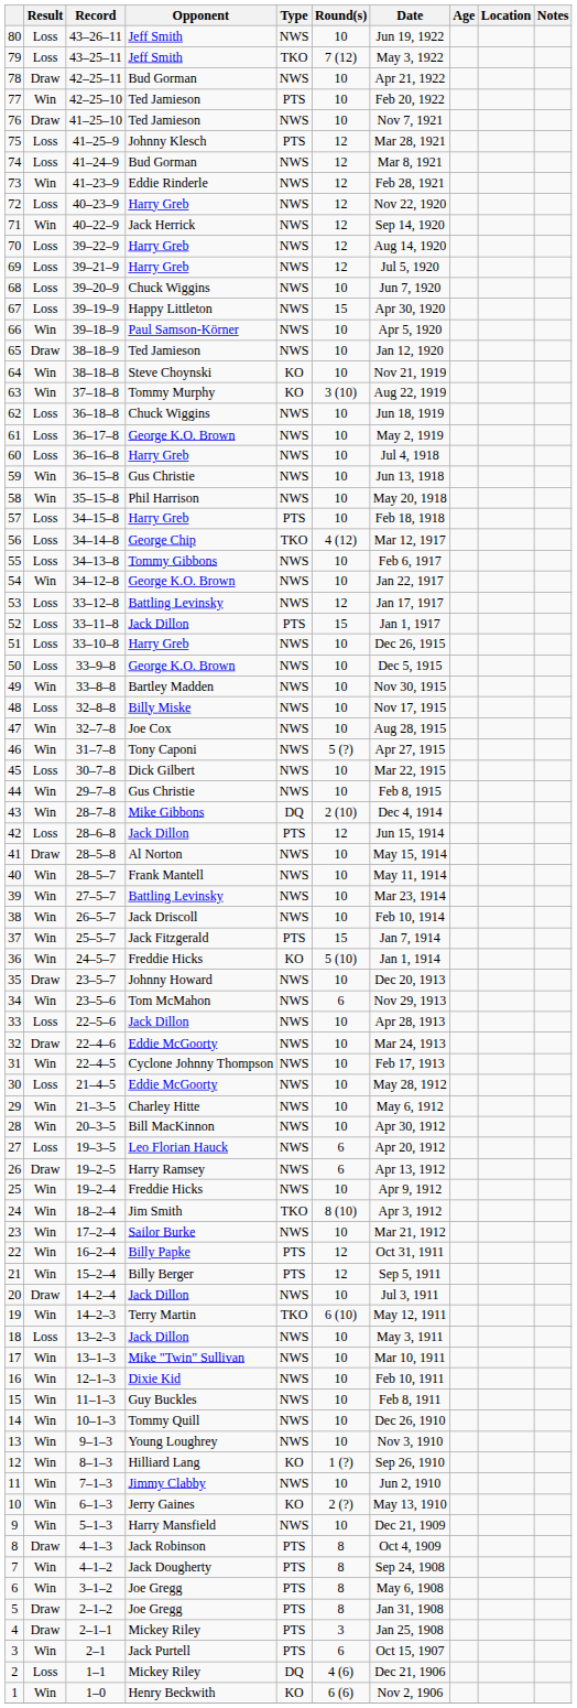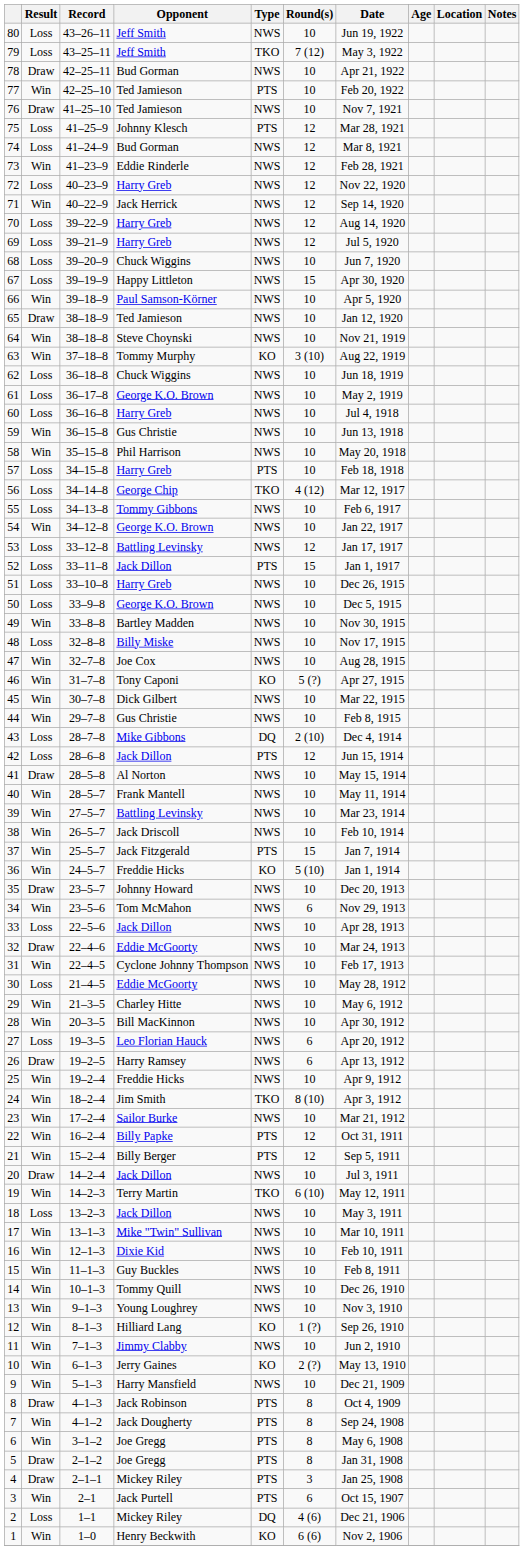 <table class="wikitable mw-collapsible" style="text-align:center">
 <tr>
 <th></th>
 <th>Result</th>
 <th>Record</th>
 <th>Opponent</th>
 <th>Type</th>
 <th>Round(s)</th>
 <th>Date</th>
 <th>Age</th>
 <th>Location</th>
 <th>Notes</th>
 </tr>
 <tr>
 <td>80</td>
 <td>Loss</td>
 <td>43–26–11</td>
 <td align=left><a href='#'>Jeff Smith</a></td>
 <td>NWS</td>
 <td>10</td>
 <td>Jun 19, 1922</td>
 <td style="text-align:left;"></td>
 <td style="text-align:left;"></td>
 <td></td>
 </tr>
 <tr>
 <td>79</td>
 <td>Loss</td>
 <td>43–25–11</td>
 <td align=left><a href='#'>Jeff Smith</a></td>
 <td>TKO</td>
 <td>7 (12)</td>
 <td>May 3, 1922</td>
 <td style="text-align:left;"></td>
 <td style="text-align:left;"></td>
 <td></td>
 </tr>
 <tr>
 <td>78</td>
 <td>Draw</td>
 <td>42–25–11</td>
 <td align=left>Bud Gorman</td>
 <td>NWS</td>
 <td>10</td>
 <td>Apr 21, 1922</td>
 <td style="text-align:left;"></td>
 <td style="text-align:left;"></td>
 <td></td>
 </tr>
 <tr>
 <td>77</td>
 <td>Win</td>
 <td>42–25–10</td>
 <td align=left>Ted Jamieson</td>
 <td>PTS</td>
 <td>10</td>
 <td>Feb 20, 1922</td>
 <td style="text-align:left;"></td>
 <td style="text-align:left;"></td>
 <td></td>
 </tr>
 <tr>
 <td>76</td>
 <td>Draw</td>
 <td>41–25–10</td>
 <td align=left>Ted Jamieson</td>
 <td>NWS</td>
 <td>10</td>
 <td>Nov 7, 1921</td>
 <td style="text-align:left;"></td>
 <td style="text-align:left;"></td>
 <td></td>
 </tr>
 <tr>
 <td>75</td>
 <td>Loss</td>
 <td>41–25–9</td>
 <td align=left>Johnny Klesch</td>
 <td>PTS</td>
 <td>12</td>
 <td>Mar 28, 1921</td>
 <td style="text-align:left;"></td>
 <td style="text-align:left;"></td>
 <td></td>
 </tr>
 <tr>
 <td>74</td>
 <td>Loss</td>
 <td>41–24–9</td>
 <td align=left>Bud Gorman</td>
 <td>NWS</td>
 <td>12</td>
 <td>Mar 8, 1921</td>
 <td style="text-align:left;"></td>
 <td style="text-align:left;"></td>
 <td></td>
 </tr>
 <tr>
 <td>73</td>
 <td>Win</td>
 <td>41–23–9</td>
 <td align=left>Eddie Rinderle</td>
 <td>NWS</td>
 <td>12</td>
 <td>Feb 28, 1921</td>
 <td style="text-align:left;"></td>
 <td style="text-align:left;"></td>
 <td></td>
 </tr>
 <tr>
 <td>72</td>
 <td>Loss</td>
 <td>40–23–9</td>
 <td align=left><a href='#'>Harry Greb</a></td>
 <td>NWS</td>
 <td>12</td>
 <td>Nov 22, 1920</td>
 <td style="text-align:left;"></td>
 <td style="text-align:left;"></td>
 <td></td>
 </tr>
 <tr>
 <td>71</td>
 <td>Win</td>
 <td>40–22–9</td>
 <td align=left>Jack Herrick</td>
 <td>NWS</td>
 <td>12</td>
 <td>Sep 14, 1920</td>
 <td style="text-align:left;"></td>
 <td style="text-align:left;"></td>
 <td></td>
 </tr>
 <tr>
 <td>70</td>
 <td>Loss</td>
 <td>39–22–9</td>
 <td align=left><a href='#'>Harry Greb</a></td>
 <td>NWS</td>
 <td>12</td>
 <td>Aug 14, 1920</td>
 <td style="text-align:left;"></td>
 <td style="text-align:left;"></td>
 <td></td>
 </tr>
 <tr>
 <td>69</td>
 <td>Loss</td>
 <td>39–21–9</td>
 <td align=left><a href='#'>Harry Greb</a></td>
 <td>NWS</td>
 <td>12</td>
 <td>Jul 5, 1920</td>
 <td style="text-align:left;"></td>
 <td style="text-align:left;"></td>
 <td></td>
 </tr>
 <tr>
 <td>68</td>
 <td>Loss</td>
 <td>39–20–9</td>
 <td align=left>Chuck Wiggins</td>
 <td>NWS</td>
 <td>10</td>
 <td>Jun 7, 1920</td>
 <td style="text-align:left;"></td>
 <td style="text-align:left;"></td>
 <td></td>
 </tr>
 <tr>
 <td>67</td>
 <td>Loss</td>
 <td>39–19–9</td>
 <td align=left>Happy Littleton</td>
 <td>NWS</td>
 <td>15</td>
 <td>Apr 30, 1920</td>
 <td style="text-align:left;"></td>
 <td style="text-align:left;"></td>
 <td></td>
 </tr>
 <tr>
 <td>66</td>
 <td>Win</td>
 <td>39–18–9</td>
 <td align=left><a href='#'>Paul Samson-Körner</a></td>
 <td>NWS</td>
 <td>10</td>
 <td>Apr 5, 1920</td>
 <td style="text-align:left;"></td>
 <td style="text-align:left;"></td>
 <td></td>
 </tr>
 <tr>
 <td>65</td>
 <td>Draw</td>
 <td>38–18–9</td>
 <td align=left>Ted Jamieson</td>
 <td>NWS</td>
 <td>10</td>
 <td>Jan 12, 1920</td>
 <td style="text-align:left;"></td>
 <td style="text-align:left;"></td>
 <td></td>
 </tr>
 <tr>
 <td>64</td>
 <td>Win</td>
 <td>38–18–8</td>
 <td align=left>Steve Choynski</td>
-<td>KO</td>
+<td>NWS</td>
 <td>10</td>
 <td>Nov 21, 1919</td>
 <td style="text-align:left;"></td>
 <td style="text-align:left;"></td>
 <td></td>
 </tr>
 <tr>
 <td>63</td>
 <td>Win</td>
 <td>37–18–8</td>
 <td align=left>Tommy Murphy</td>
 <td>KO</td>
 <td>3 (10)</td>
 <td>Aug 22, 1919</td>
 <td style="text-align:left;"></td>
 <td style="text-align:left;"></td>
 <td></td>
 </tr>
 <tr>
 <td>62</td>
 <td>Loss</td>
 <td>36–18–8</td>
 <td align=left>Chuck Wiggins</td>
 <td>NWS</td>
 <td>10</td>
 <td>Jun 18, 1919</td>
 <td style="text-align:left;"></td>
 <td style="text-align:left;"></td>
 <td></td>
 </tr>
 <tr>
 <td>61</td>
 <td>Loss</td>
 <td>36–17–8</td>
 <td align=left><a href='#'>George K.O. Brown</a></td>
 <td>NWS</td>
 <td>10</td>
 <td>May 2, 1919</td>
 <td style="text-align:left;"></td>
 <td style="text-align:left;"></td>
 <td></td>
 </tr>
 <tr>
 <td>60</td>
 <td>Loss</td>
 <td>36–16–8</td>
 <td align=left><a href='#'>Harry Greb</a></td>
 <td>NWS</td>
 <td>10</td>
 <td>Jul 4, 1918</td>
 <td style="text-align:left;"></td>
 <td style="text-align:left;"></td>
 <td></td>
 </tr>
 <tr>
 <td>59</td>
 <td>Win</td>
 <td>36–15–8</td>
 <td align=left>Gus Christie</td>
 <td>NWS</td>
 <td>10</td>
 <td>Jun 13, 1918</td>
 <td style="text-align:left;"></td>
 <td style="text-align:left;"></td>
 <td></td>
 </tr>
 <tr>
 <td>58</td>
 <td>Win</td>
 <td>35–15–8</td>
 <td align=left>Phil Harrison</td>
 <td>NWS</td>
 <td>10</td>
 <td>May 20, 1918</td>
 <td style="text-align:left;"></td>
 <td style="text-align:left;"></td>
 <td></td>
 </tr>
 <tr>
 <td>57</td>
 <td>Loss</td>
 <td>34–15–8</td>
 <td align=left><a href='#'>Harry Greb</a></td>
 <td>PTS</td>
 <td>10</td>
 <td>Feb 18, 1918</td>
 <td style="text-align:left;"></td>
 <td style="text-align:left;"></td>
 <td></td>
 </tr>
 <tr>
 <td>56</td>
 <td>Loss</td>
 <td>34–14–8</td>
 <td align=left><a href='#'>George Chip</a></td>
 <td>TKO</td>
 <td>4 (12)</td>
 <td>Mar 12, 1917</td>
 <td style="text-align:left;"></td>
 <td style="text-align:left;"></td>
 <td></td>
 </tr>
 <tr>
 <td>55</td>
 <td>Loss</td>
 <td>34–13–8</td>
 <td align=left><a href='#'>Tommy Gibbons</a></td>
 <td>NWS</td>
 <td>10</td>
 <td>Feb 6, 1917</td>
 <td style="text-align:left;"></td>
 <td style="text-align:left;"></td>
 <td></td>
 </tr>
 <tr>
 <td>54</td>
 <td>Win</td>
 <td>34–12–8</td>
 <td align=left><a href='#'>George K.O. Brown</a></td>
 <td>NWS</td>
 <td>10</td>
 <td>Jan 22, 1917</td>
 <td style="text-align:left;"></td>
 <td style="text-align:left;"></td>
 <td></td>
 </tr>
 <tr>
 <td>53</td>
 <td>Loss</td>
 <td>33–12–8</td>
 <td align=left><a href='#'>Battling Levinsky</a></td>
 <td>NWS</td>
 <td>12</td>
 <td>Jan 17, 1917</td>
 <td style="text-align:left;"></td>
 <td style="text-align:left;"></td>
 <td></td>
 </tr>
 <tr>
 <td>52</td>
 <td>Loss</td>
 <td>33–11–8</td>
 <td align=left><a href='#'>Jack Dillon</a></td>
 <td>PTS</td>
 <td>15</td>
 <td>Jan 1, 1917</td>
 <td style="text-align:left;"></td>
 <td style="text-align:left;"></td>
 <td></td>
 </tr>
 <tr>
 <td>51</td>
 <td>Loss</td>
 <td>33–10–8</td>
 <td align=left><a href='#'>Harry Greb</a></td>
 <td>NWS</td>
 <td>10</td>
 <td>Dec 26, 1915</td>
 <td style="text-align:left;"></td>
 <td style="text-align:left;"></td>
 <td></td>
 </tr>
 <tr>
 <td>50</td>
 <td>Loss</td>
 <td>33–9–8</td>
 <td align=left><a href='#'>George K.O. Brown</a></td>
 <td>NWS</td>
 <td>10</td>
 <td>Dec 5, 1915</td>
 <td style="text-align:left;"></td>
 <td style="text-align:left;"></td>
 <td></td>
 </tr>
 <tr>
 <td>49</td>
 <td>Win</td>
 <td>33–8–8</td>
 <td align=left>Bartley Madden</td>
 <td>NWS</td>
 <td>10</td>
 <td>Nov 30, 1915</td>
 <td style="text-align:left;"></td>
 <td style="text-align:left;"></td>
 <td></td>
 </tr>
 <tr>
 <td>48</td>
 <td>Loss</td>
 <td>32–8–8</td>
 <td align=left><a href='#'>Billy Miske</a></td>
 <td>NWS</td>
 <td>10</td>
 <td>Nov 17, 1915</td>
 <td style="text-align:left;"></td>
 <td style="text-align:left;"></td>
 <td></td>
 </tr>
 <tr>
 <td>47</td>
 <td>Win</td>
 <td>32–7–8</td>
 <td align=left>Joe Cox</td>
 <td>NWS</td>
 <td>10</td>
 <td>Aug 28, 1915</td>
 <td style="text-align:left;"></td>
 <td style="text-align:left;"></td>
 <td></td>
 </tr>
 <tr>
 <td>46</td>
 <td>Win</td>
 <td>31–7–8</td>
 <td align=left>Tony Caponi</td>
-<td>NWS</td>
+<td>KO</td>
 <td>5 (?)</td>
 <td>Apr 27, 1915</td>
 <td style="text-align:left;"></td>
 <td style="text-align:left;"></td>
 <td></td>
 </tr>
 <tr>
 <td>45</td>
-<td>Loss</td>
+<td>Win</td>
 <td>30–7–8</td>
 <td align=left>Dick Gilbert</td>
 <td>NWS</td>
 <td>10</td>
 <td>Mar 22, 1915</td>
 <td style="text-align:left;"></td>
 <td style="text-align:left;"></td>
 <td></td>
 </tr>
 <tr>
 <td>44</td>
 <td>Win</td>
 <td>29–7–8</td>
 <td align=left>Gus Christie</td>
 <td>NWS</td>
 <td>10</td>
 <td>Feb 8, 1915</td>
 <td style="text-align:left;"></td>
 <td style="text-align:left;"></td>
 <td></td>
 </tr>
 <tr>
 <td>43</td>
-<td>Win</td>
+<td>Loss</td>
 <td>28–7–8</td>
 <td align=left><a href='#'>Mike Gibbons</a></td>
 <td>DQ</td>
 <td>2 (10)</td>
 <td>Dec 4, 1914</td>
 <td style="text-align:left;"></td>
 <td style="text-align:left;"></td>
 <td></td>
 </tr>
 <tr>
 <td>42</td>
 <td>Loss</td>
 <td>28–6–8</td>
 <td align=left><a href='#'>Jack Dillon</a></td>
 <td>PTS</td>
 <td>12</td>
 <td>Jun 15, 1914</td>
 <td style="text-align:left;"></td>
 <td style="text-align:left;"></td>
 <td style="text-align:left;"></td>
 </tr>
 <tr>
 <td>41</td>
 <td>Draw</td>
 <td>28–5–8</td>
 <td align=left>Al Norton</td>
 <td>NWS</td>
 <td>10</td>
 <td>May 15, 1914</td>
 <td style="text-align:left;"></td>
 <td style="text-align:left;"></td>
 <td></td>
 </tr>
 <tr>
 <td>40</td>
 <td>Win</td>
 <td>28–5–7</td>
 <td align=left>Frank Mantell</td>
 <td>NWS</td>
 <td>10</td>
 <td>May 11, 1914</td>
 <td style="text-align:left;"></td>
 <td style="text-align:left;"></td>
 <td></td>
 </tr>
 <tr>
 <td>39</td>
 <td>Win</td>
 <td>27–5–7</td>
 <td align=left><a href='#'>Battling Levinsky</a></td>
 <td>NWS</td>
 <td>10</td>
 <td>Mar 23, 1914</td>
 <td style="text-align:left;"></td>
 <td style="text-align:left;"></td>
 <td></td>
 </tr>
 <tr>
 <td>38</td>
 <td>Win</td>
 <td>26–5–7</td>
 <td align=left>Jack Driscoll</td>
 <td>NWS</td>
 <td>10</td>
 <td>Feb 10, 1914</td>
 <td style="text-align:left;"></td>
 <td style="text-align:left;"></td>
 <td></td>
 </tr>
 <tr>
 <td>37</td>
 <td>Win</td>
 <td>25–5–7</td>
 <td align=left>Jack Fitzgerald</td>
 <td>PTS</td>
 <td>15</td>
 <td>Jan 7, 1914</td>
 <td style="text-align:left;"></td>
 <td style="text-align:left;"></td>
 <td style="text-align:left;"></td>
 </tr>
 <tr>
 <td>36</td>
 <td>Win</td>
 <td>24–5–7</td>
 <td align=left>Freddie Hicks</td>
 <td>KO</td>
 <td>5 (10)</td>
 <td>Jan 1, 1914</td>
 <td style="text-align:left;"></td>
 <td style="text-align:left;"></td>
 <td style="text-align:left;"></td>
 </tr>
 <tr>
 <td>35</td>
 <td>Draw</td>
 <td>23–5–7</td>
 <td align=left>Johnny Howard</td>
 <td>NWS</td>
 <td>10</td>
 <td>Dec 20, 1913</td>
 <td style="text-align:left;"></td>
 <td style="text-align:left;"></td>
 <td></td>
 </tr>
 <tr>
 <td>34</td>
 <td>Win</td>
 <td>23–5–6</td>
 <td align=left>Tom McMahon</td>
 <td>NWS</td>
 <td>6</td>
 <td>Nov 29, 1913</td>
 <td style="text-align:left;"></td>
 <td style="text-align:left;"></td>
 <td></td>
 </tr>
 <tr>
 <td>33</td>
 <td>Loss</td>
 <td>22–5–6</td>
 <td align=left><a href='#'>Jack Dillon</a></td>
 <td>NWS</td>
 <td>10</td>
 <td>Apr 28, 1913</td>
 <td style="text-align:left;"></td>
 <td style="text-align:left;"></td>
 <td></td>
 </tr>
 <tr>
 <td>32</td>
 <td>Draw</td>
 <td>22–4–6</td>
 <td align=left><a href='#'>Eddie McGoorty</a></td>
 <td>NWS</td>
 <td>10</td>
 <td>Mar 24, 1913</td>
 <td style="text-align:left;"></td>
 <td style="text-align:left;"></td>
 <td></td>
 </tr>
 <tr>
 <td>31</td>
 <td>Win</td>
 <td>22–4–5</td>
 <td align=left>Cyclone Johnny Thompson</td>
 <td>NWS</td>
 <td>10</td>
 <td>Feb 17, 1913</td>
 <td style="text-align:left;"></td>
 <td style="text-align:left;"></td>
 <td style="text-align:left;"></td>
 </tr>
 <tr>
 <td>30</td>
 <td>Loss</td>
 <td>21–4–5</td>
 <td align=left><a href='#'>Eddie McGoorty</a></td>
 <td>NWS</td>
 <td>10</td>
 <td>May 28, 1912</td>
 <td style="text-align:left;"></td>
 <td style="text-align:left;"></td>
 <td></td>
 </tr>
 <tr>
 <td>29</td>
 <td>Win</td>
 <td>21–3–5</td>
 <td align=left>Charley Hitte</td>
 <td>NWS</td>
 <td>10</td>
 <td>May 6, 1912</td>
 <td style="text-align:left;"></td>
 <td style="text-align:left;"></td>
 <td></td>
 </tr>
 <tr>
 <td>28</td>
 <td>Win</td>
 <td>20–3–5</td>
 <td align=left>Bill MacKinnon</td>
 <td>NWS</td>
 <td>10</td>
 <td>Apr 30, 1912</td>
 <td style="text-align:left;"></td>
 <td style="text-align:left;"></td>
 <td></td>
 </tr>
 <tr>
 <td>27</td>
 <td>Loss</td>
 <td>19–3–5</td>
 <td align=left><a href='#'>Leo Florian Hauck</a></td>
 <td>NWS</td>
 <td>6</td>
 <td>Apr 20, 1912</td>
 <td style="text-align:left;"></td>
 <td style="text-align:left;"></td>
 <td></td>
 </tr>
 <tr>
 <td>26</td>
 <td>Draw</td>
 <td>19–2–5</td>
 <td align=left>Harry Ramsey</td>
 <td>NWS</td>
 <td>6</td>
 <td>Apr 13, 1912</td>
 <td style="text-align:left;"></td>
 <td style="text-align:left;"></td>
 <td></td>
 </tr>
 <tr>
 <td>25</td>
 <td>Win</td>
 <td>19–2–4</td>
 <td align=left>Freddie Hicks</td>
 <td>NWS</td>
 <td>10</td>
 <td>Apr 9, 1912</td>
 <td style="text-align:left;"></td>
 <td style="text-align:left;"></td>
 <td></td>
 </tr>
 <tr>
 <td>24</td>
 <td>Win</td>
 <td>18–2–4</td>
 <td align=left>Jim Smith</td>
 <td>TKO</td>
 <td>8 (10)</td>
 <td>Apr 3, 1912</td>
 <td style="text-align:left;"></td>
 <td style="text-align:left;"></td>
 <td></td>
 </tr>
 <tr>
 <td>23</td>
 <td>Win</td>
 <td>17–2–4</td>
 <td align=left><a href='#'>Sailor Burke</a></td>
 <td>NWS</td>
 <td>10</td>
 <td>Mar 21, 1912</td>
 <td style="text-align:left;"></td>
 <td style="text-align:left;"></td>
 <td></td>
 </tr>
 <tr>
 <td>22</td>
 <td>Win</td>
 <td>16–2–4</td>
 <td align=left><a href='#'>Billy Papke</a></td>
 <td>PTS</td>
 <td>12</td>
 <td>Oct 31, 1911</td>
 <td style="text-align:left;"></td>
 <td style="text-align:left;"></td>
 <td></td>
 </tr>
 <tr>
 <td>21</td>
 <td>Win</td>
 <td>15–2–4</td>
 <td align=left>Billy Berger</td>
 <td>PTS</td>
 <td>12</td>
 <td>Sep 5, 1911</td>
 <td style="text-align:left;"></td>
 <td style="text-align:left;"></td>
 <td></td>
 </tr>
 <tr>
 <td>20</td>
 <td>Draw</td>
 <td>14–2–4</td>
 <td align=left><a href='#'>Jack Dillon</a></td>
 <td>NWS</td>
 <td>10</td>
 <td>Jul 3, 1911</td>
 <td style="text-align:left;"></td>
 <td style="text-align:left;"></td>
 <td></td>
 </tr>
 <tr>
 <td>19</td>
 <td>Win</td>
 <td>14–2–3</td>
 <td align=left>Terry Martin</td>
 <td>TKO</td>
 <td>6 (10)</td>
 <td>May 12, 1911</td>
 <td style="text-align:left;"></td>
 <td style="text-align:left;"></td>
 <td></td>
 </tr>
 <tr>
 <td>18</td>
 <td>Loss</td>
 <td>13–2–3</td>
 <td align=left><a href='#'>Jack Dillon</a></td>
 <td>NWS</td>
 <td>10</td>
 <td>May 3, 1911</td>
 <td style="text-align:left;"></td>
 <td style="text-align:left;"></td>
 <td></td>
 </tr>
 <tr>
 <td>17</td>
 <td>Win</td>
 <td>13–1–3</td>
 <td align=left><a href='#'>Mike "Twin" Sullivan</a></td>
 <td>NWS</td>
 <td>10</td>
 <td>Mar 10, 1911</td>
 <td style="text-align:left;"></td>
 <td style="text-align:left;"></td>
 <td></td>
 </tr>
 <tr>
 <td>16</td>
 <td>Win</td>
 <td>12–1–3</td>
 <td align=left><a href='#'>Dixie Kid</a></td>
 <td>NWS</td>
 <td>10</td>
 <td>Feb 10, 1911</td>
 <td style="text-align:left;"></td>
 <td style="text-align:left;"></td>
 <td></td>
 </tr>
 <tr>
 <td>15</td>
 <td>Win</td>
 <td>11–1–3</td>
 <td align=left>Guy Buckles</td>
 <td>NWS</td>
 <td>10</td>
 <td>Feb 8, 1911</td>
 <td style="text-align:left;"></td>
 <td style="text-align:left;"></td>
 <td></td>
 </tr>
 <tr>
 <td>14</td>
 <td>Win</td>
 <td>10–1–3</td>
 <td align=left>Tommy Quill</td>
 <td>NWS</td>
 <td>10</td>
 <td>Dec 26, 1910</td>
 <td style="text-align:left;"></td>
 <td style="text-align:left;"></td>
 <td></td>
 </tr>
 <tr>
 <td>13</td>
 <td>Win</td>
 <td>9–1–3</td>
 <td align=left>Young Loughrey</td>
 <td>NWS</td>
 <td>10</td>
 <td>Nov 3, 1910</td>
 <td style="text-align:left;"></td>
 <td style="text-align:left;"></td>
 <td></td>
 </tr>
 <tr>
 <td>12</td>
 <td>Win</td>
 <td>8–1–3</td>
 <td align=left>Hilliard Lang</td>
 <td>KO</td>
 <td>1 (?)</td>
 <td>Sep 26, 1910</td>
 <td style="text-align:left;"></td>
 <td style="text-align:left;"></td>
 <td></td>
 </tr>
 <tr>
 <td>11</td>
 <td>Win</td>
 <td>7–1–3</td>
 <td align=left><a href='#'>Jimmy Clabby</a></td>
 <td>NWS</td>
 <td>10</td>
 <td>Jun 2, 1910</td>
 <td style="text-align:left;"></td>
 <td style="text-align:left;"></td>
 <td></td>
 </tr>
 <tr>
 <td>10</td>
 <td>Win</td>
 <td>6–1–3</td>
 <td align=left>Jerry Gaines</td>
 <td>KO</td>
 <td>2 (?)</td>
 <td>May 13, 1910</td>
 <td style="text-align:left;"></td>
 <td style="text-align:left;"></td>
 <td></td>
 </tr>
 <tr>
 <td>9</td>
 <td>Win</td>
 <td>5–1–3</td>
 <td align=left>Harry Mansfield</td>
 <td>NWS</td>
 <td>10</td>
 <td>Dec 21, 1909</td>
 <td style="text-align:left;"></td>
 <td style="text-align:left;"></td>
 <td></td>
 </tr>
 <tr>
 <td>8</td>
 <td>Draw</td>
 <td>4–1–3</td>
 <td align=left>Jack Robinson</td>
 <td>PTS</td>
 <td>8</td>
 <td>Oct 4, 1909</td>
 <td style="text-align:left;"></td>
 <td style="text-align:left;"></td>
 <td></td>
 </tr>
 <tr>
 <td>7</td>
 <td>Win</td>
 <td>4–1–2</td>
 <td align=left>Jack Dougherty</td>
 <td>PTS</td>
 <td>8</td>
 <td>Sep 24, 1908</td>
 <td style="text-align:left;"></td>
 <td style="text-align:left;"></td>
 <td></td>
 </tr>
 <tr>
 <td>6</td>
 <td>Win</td>
 <td>3–1–2</td>
 <td align=left>Joe Gregg</td>
 <td>PTS</td>
 <td>8</td>
 <td>May 6, 1908</td>
 <td style="text-align:left;"></td>
 <td style="text-align:left;"></td>
 <td></td>
 </tr>
 <tr>
 <td>5</td>
 <td>Draw</td>
 <td>2–1–2</td>
 <td align=left>Joe Gregg</td>
 <td>PTS</td>
 <td>8</td>
 <td>Jan 31, 1908</td>
 <td style="text-align:left;"></td>
 <td style="text-align:left;"></td>
 <td></td>
 </tr>
 <tr>
 <td>4</td>
 <td>Draw</td>
 <td>2–1–1</td>
 <td align=left>Mickey Riley</td>
 <td>PTS</td>
 <td>3</td>
 <td>Jan 25, 1908</td>
 <td style="text-align:left;"></td>
 <td style="text-align:left;"></td>
 <td></td>
 </tr>
 <tr>
 <td>3</td>
 <td>Win</td>
 <td>2–1</td>
 <td align=left>Jack Purtell</td>
 <td>PTS</td>
 <td>6</td>
 <td>Oct 15, 1907</td>
 <td style="text-align:left;"></td>
 <td style="text-align:left;"></td>
 <td></td>
 </tr>
 <tr>
 <td>2</td>
 <td>Loss</td>
 <td>1–1</td>
 <td align=left>Mickey Riley</td>
 <td>DQ</td>
 <td>4 (6)</td>
 <td>Dec 21, 1906</td>
 <td style="text-align:left;"></td>
 <td style="text-align:left;"></td>
 <td style="text-align:left;"></td>
 </tr>
 <tr>
 <td>1</td>
 <td>Win</td>
 <td>1–0</td>
 <td align=left>Henry Beckwith</td>
 <td>KO</td>
 <td>6 (6)</td>
 <td>Nov 2, 1906</td>
 <td style="text-align:left;"></td>
 <td style="text-align:left;"></td>
 <td></td>
 </tr>
 <tr>
 </tr>
 </table>
